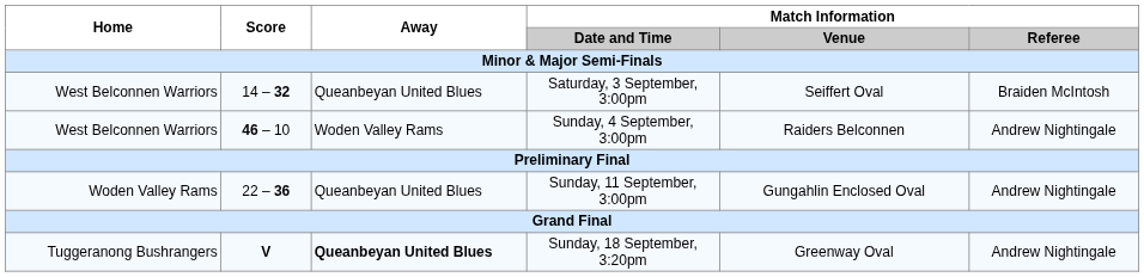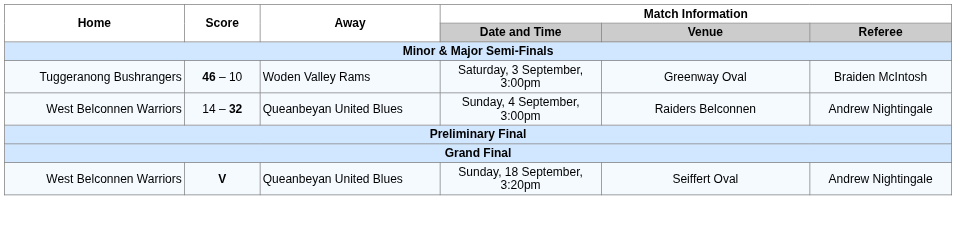 <table border="1" cellpadding="3" cellspacing="0" width="100%" style="border-collapse:collapse;  text-align:center;">
 <tr>
 <th rowspan="2" width="19%">Home</th>
 <th rowspan="2" width="8%">Score</th>
 <th rowspan="2" width="19%">Away</th>
 <th colspan="3">Match Information</th>
 </tr>
 <tr style="background:#CCCCCC">
 <th width="17%">Date and Time</th>
 <th width="22%">Venue</th>
 <th width="50%">Referee</th>
 </tr>
 <tr style="background:#d0e7ff;">
 <td colspan="6"><strong>Minor & Major Semi-Finals</strong></td>
 </tr>
 <tr style="text-align:center; background:#f5faff;">
-<td align="right">West Belconnen Warriors </td>
-<td>14 – <strong>32</strong></td>
-<td align="left"> Queanbeyan United Blues</td>
+<td align="right">Tuggeranong Bushrangers </td>
+<td><strong>46</strong> – 10</td>
+<td align="left"> Woden Valley Rams</td>
 <td>Saturday, 3 September, 3:00pm</td>
-<td>Seiffert Oval</td>
+<td>Greenway Oval</td>
 <td>Braiden McIntosh</td>
 </tr>
 <tr style="text-align:center; background:#f5faff;">
 <td align="right">West Belconnen Warriors </td>
-<td><strong>46</strong> – 10</td>
-<td align="left"> Woden Valley Rams</td>
+<td>14 – <strong>32</strong></td>
+<td align="left"> Queanbeyan United Blues</td>
 <td>Sunday, 4 September, 3:00pm</td>
 <td>Raiders Belconnen</td>
 <td>Andrew Nightingale</td>
 </tr>
 <tr style="background:#d0e7ff;">
 <td colspan="6"><strong>Preliminary Final</strong></td>
 </tr>
-<tr style="text-align:center; background:#f5faff;">
-<td align="right">Woden Valley Rams </td>
-<td>22 – <strong>36</strong></td>
-<td align="left"> Queanbeyan United Blues</td>
-<td>Sunday, 11 September, 3:00pm</td>
-<td>Gungahlin Enclosed Oval</td>
-<td>Andrew Nightingale</td>
-</tr>
 <tr style="background:#d0e7ff;">
 <td colspan="6"><strong>Grand Final</strong></td>
 </tr>
 <tr style="text-align:center; background:#f5faff;">
-<td align="right">Tuggeranong Bushrangers </td>
+<td align="right">West Belconnen Warriors </td>
 <td><strong>V</strong></td>
-<td align="left"><strong> Queanbeyan United Blues</strong></td>
+<td align="left"> Queanbeyan United Blues</td>
 <td>Sunday, 18 September, 3:20pm</td>
-<td>Greenway Oval</td>
+<td>Seiffert Oval</td>
 <td>Andrew Nightingale</td>
 </tr>
 </table>
